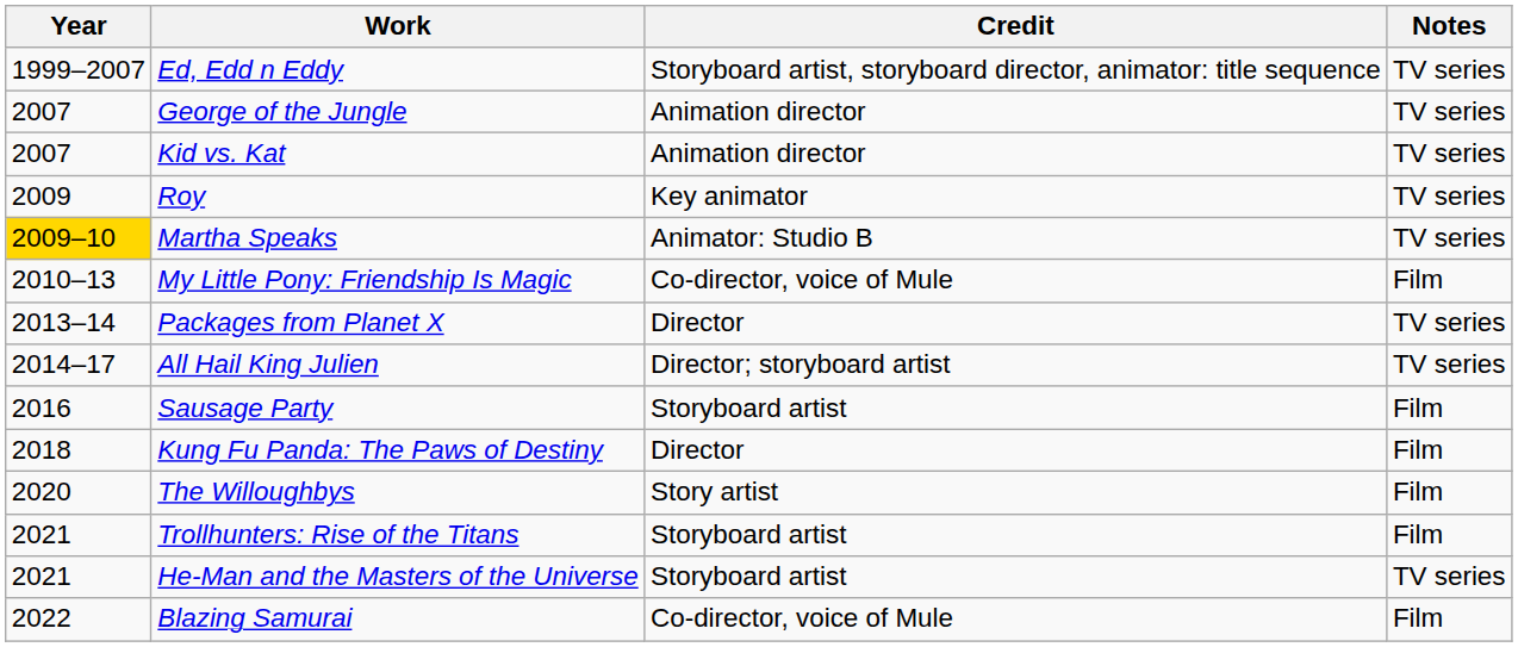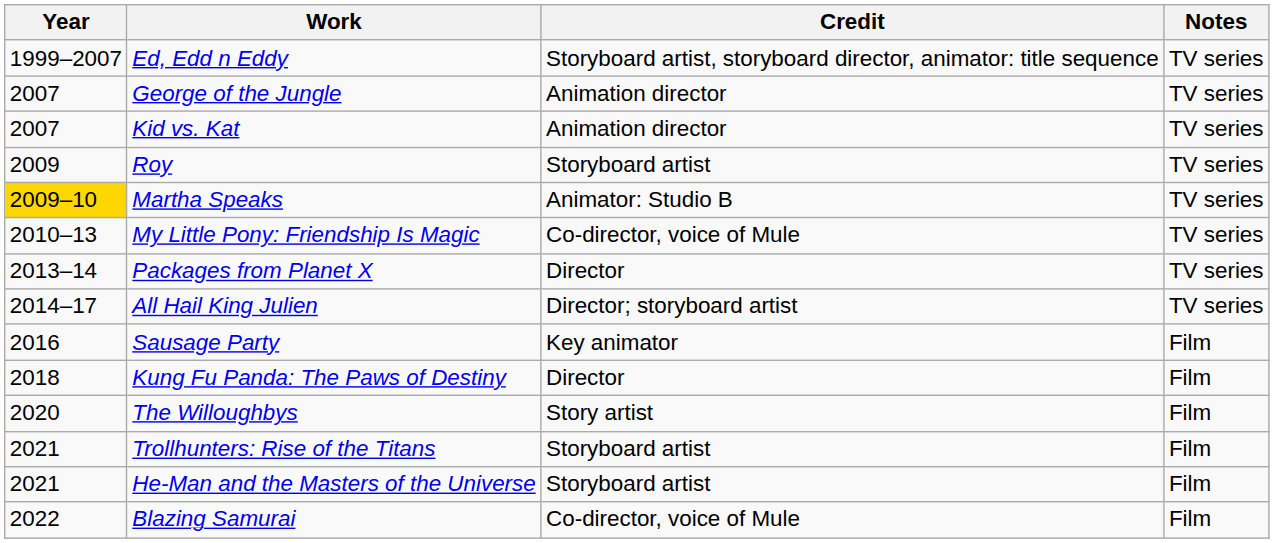 <table class="wikitable sortable">
 <tr>
 <th>Year</th>
 <th>Work</th>
 <th>Credit</th>
 <th>Notes</th>
 </tr>
 <tr>
 <td>1999–2007</td>
 <td><em><a href='#'>Ed, Edd n Eddy</a></em></td>
 <td>Storyboard artist, storyboard director, animator: title sequence</td>
 <td>TV series</td>
 </tr>
 <tr>
 <td>2007</td>
 <td><em><a href='#'>George of the Jungle</a></em></td>
 <td>Animation director</td>
 <td>TV series</td>
 </tr>
 <tr>
 <td>2007</td>
 <td><em><a href='#'>Kid vs. Kat</a></em></td>
 <td>Animation director</td>
 <td>TV series</td>
 </tr>
 <tr>
 <td>2009</td>
 <td><em><a href='#'>Roy</a></em></td>
-<td>Key animator</td>
+<td>Storyboard artist</td>
 <td>TV series</td>
 </tr>
 <tr>
 <td style="background: gold;">2009–10</td>
 <td><em><a href='#'>Martha Speaks</a></em></td>
 <td>Animator: Studio B</td>
 <td>TV series</td>
 </tr>
 <tr>
 <td>2010–13</td>
 <td><em><a href='#'>My Little Pony: Friendship Is Magic</a></em></td>
 <td>Co-director, voice of Mule</td>
-<td>Film</td>
+<td>TV series</td>
 </tr>
 <tr>
 <td>2013–14</td>
 <td><em><a href='#'>Packages from Planet X</a></em></td>
 <td>Director</td>
 <td>TV series</td>
 </tr>
 <tr>
 <td>2014–17</td>
 <td><em><a href='#'>All Hail King Julien</a></em></td>
 <td>Director; storyboard artist</td>
 <td>TV series</td>
 </tr>
 <tr>
 <td>2016</td>
 <td><em><a href='#'>Sausage Party</a></em></td>
-<td>Storyboard artist</td>
+<td>Key animator</td>
 <td>Film</td>
 </tr>
 <tr>
 <td>2018</td>
 <td><em><a href='#'>Kung Fu Panda: The Paws of Destiny</a></em></td>
 <td>Director</td>
 <td>Film</td>
 </tr>
 <tr>
 <td>2020</td>
 <td><em><a href='#'>The Willoughbys</a></em></td>
 <td>Story artist</td>
 <td>Film</td>
 </tr>
 <tr>
 <td>2021</td>
 <td><em><a href='#'>Trollhunters: Rise of the Titans</a></em></td>
 <td>Storyboard artist</td>
 <td>Film</td>
 </tr>
 <tr>
 <td>2021</td>
 <td><em><a href='#'>He-Man and the Masters of the Universe</a></em></td>
 <td>Storyboard artist</td>
-<td>TV series</td>
+<td>Film</td>
 </tr>
 <tr>
 <td>2022</td>
 <td><em><a href='#'>Blazing Samurai</a></em></td>
 <td>Co-director, voice of Mule</td>
 <td>Film</td>
 </tr>
 </table>
